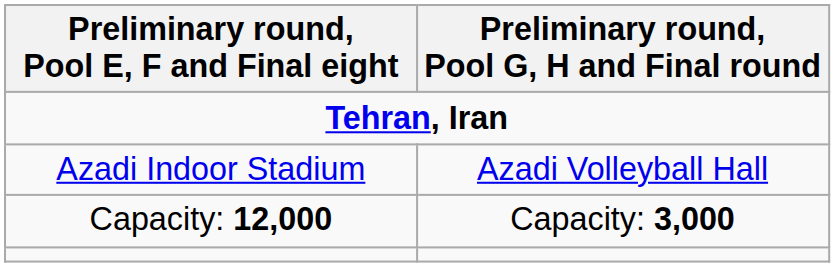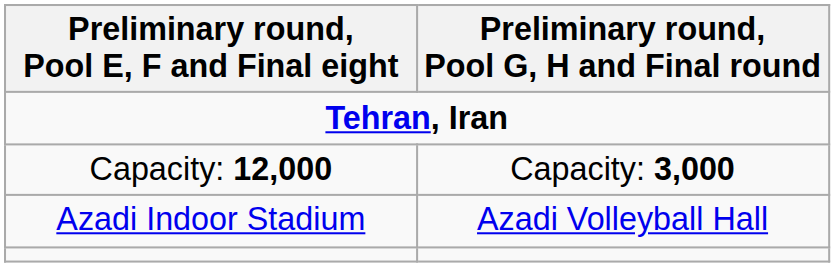 <table class="wikitable" style="text-align:center">
 <tr>
 <th width=50%>Preliminary round,<br>Pool E, F and Final eight</th>
 <th width=50%>Preliminary round,<br>Pool G, H and Final round</th>
 </tr>
 <tr>
 <td colspan=2><strong><a href='#'>Tehran</a>, Iran</strong></td>
 </tr>
 <tr>
+<td>Capacity: <strong>12,000</strong></td>
+<td>Capacity: <strong>3,000</strong></td>
+</tr>
+<tr>
 <td><a href='#'>Azadi Indoor Stadium</a></td>
 <td><a href='#'>Azadi Volleyball Hall</a></td>
-</tr>
-<tr>
-<td>Capacity: <strong>12,000</strong></td>
-<td>Capacity: <strong>3,000</strong></td>
 </tr>
 <tr>
 <td></td>
 <td></td>
 </tr>
 </table>
